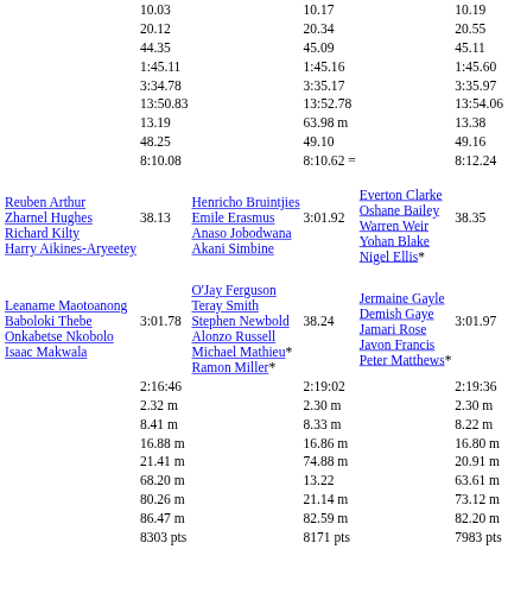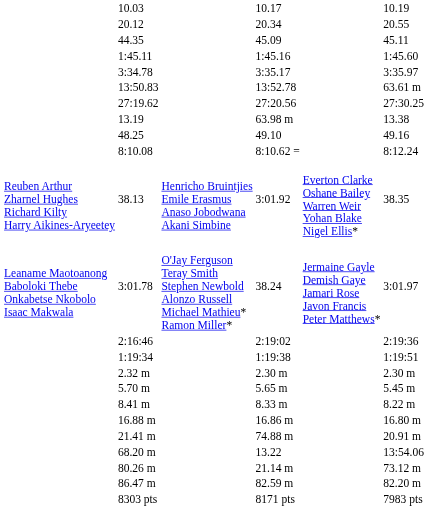 <table>
 <tr>
 <td></td>
 <td></td>
 <td>10.03</td>
 <td></td>
 <td>10.17</td>
 <td></td>
 <td>10.19</td>
 </tr>
 <tr>
 <td></td>
 <td></td>
 <td>20.12</td>
 <td></td>
 <td>20.34</td>
 <td></td>
 <td>20.55</td>
 </tr>
 <tr>
 <td></td>
 <td></td>
 <td>44.35</td>
 <td></td>
 <td>45.09</td>
 <td></td>
 <td>45.11 </td>
 </tr>
 <tr>
 <td></td>
 <td></td>
 <td>1:45.11</td>
 <td></td>
 <td>1:45.16 </td>
 <td></td>
 <td>1:45.60 </td>
 </tr>
 <tr>
 <td></td>
 <td></td>
 <td>3:34.78</td>
 <td></td>
 <td>3:35.17</td>
 <td></td>
 <td>3:35.97</td>
 </tr>
 <tr>
 <td></td>
 <td></td>
 <td>13:50.83</td>
 <td></td>
 <td>13:52.78</td>
 <td></td>
-<td>13:54.06</td>
+<td>63.61 m</td>
+</tr>
+<tr>
+<td></td>
+<td></td>
+<td>27:19.62 </td>
+<td></td>
+<td>27:20.56</td>
+<td></td>
+<td>27:30.25 </td>
 </tr>
 <tr>
 <td></td>
 <td></td>
 <td>13.19</td>
 <td></td>
 <td>63.98 m</td>
 <td></td>
 <td>13.38 </td>
 </tr>
 <tr>
 <td></td>
 <td></td>
 <td>48.25</td>
 <td></td>
 <td>49.10 </td>
 <td></td>
 <td>49.16</td>
 </tr>
 <tr>
 <td></td>
 <td></td>
 <td>8:10.08 </td>
 <td></td>
 <td>8:10.62 =</td>
 <td></td>
 <td>8:12.24</td>
 </tr>
 <tr>
 <td></td>
 <td><br><a href='#'>Reuben Arthur</a><br><a href='#'>Zharnel Hughes</a><br><a href='#'>Richard Kilty</a><br><a href='#'>Harry Aikines-Aryeetey</a></td>
 <td>38.13 </td>
 <td><br><a href='#'>Henricho Bruintjies</a><br><a href='#'>Emile Erasmus</a><br><a href='#'>Anaso Jobodwana</a><br><a href='#'>Akani Simbine</a></td>
 <td>3:01.92 </td>
 <td><br><a href='#'>Everton Clarke</a><br><a href='#'>Oshane Bailey</a><br><a href='#'>Warren Weir</a><br><a href='#'>Yohan Blake</a><br><a href='#'>Nigel Ellis</a>*</td>
 <td>38.35 </td>
 </tr>
 <tr>
 <td></td>
 <td><br><a href='#'>Leaname Maotoanong</a><br><a href='#'>Baboloki Thebe</a><br><a href='#'>Onkabetse Nkobolo</a><br><a href='#'>Isaac Makwala</a></td>
 <td>3:01.78 </td>
 <td><br><a href='#'>O'Jay Ferguson</a><br><a href='#'>Teray Smith</a><br><a href='#'>Stephen Newbold</a><br><a href='#'>Alonzo Russell</a><br><a href='#'>Michael Mathieu</a>*<br><a href='#'>Ramon Miller</a>*</td>
 <td>38.24 </td>
 <td><br><a href='#'>Jermaine Gayle</a><br><a href='#'>Demish Gaye</a><br><a href='#'>Jamari Rose</a><br><a href='#'>Javon Francis</a><br><a href='#'>Peter Matthews</a>*</td>
 <td>3:01.97 </td>
 </tr>
 <tr>
 <td></td>
 <td></td>
 <td>2:16:46</td>
 <td></td>
 <td>2:19:02</td>
 <td></td>
 <td>2:19:36</td>
 </tr>
 <tr>
 <td></td>
 <td></td>
+<td>1:19:34 </td>
+<td></td>
+<td>1:19:38 </td>
+<td></td>
+<td>1:19:51</td>
+</tr>
+<tr>
+<td></td>
+<td></td>
 <td>2.32 m </td>
 <td></td>
 <td>2.30 m </td>
 <td></td>
 <td>2.30 m </td>
+</tr>
+<tr>
+<td></td>
+<td></td>
+<td>5.70 m</td>
+<td></td>
+<td>5.65 m</td>
+<td></td>
+<td>5.45 m</td>
 </tr>
 <tr>
 <td></td>
 <td></td>
 <td>8.41 m </td>
 <td></td>
 <td>8.33 m</td>
 <td></td>
 <td>8.22 m</td>
 </tr>
 <tr>
 <td></td>
 <td></td>
 <td>16.88 m </td>
 <td></td>
 <td>16.86 m</td>
 <td></td>
 <td>16.80 m </td>
 </tr>
 <tr>
 <td></td>
 <td></td>
 <td>21.41 m</td>
 <td></td>
 <td>74.88 m </td>
 <td></td>
 <td>20.91 m </td>
 </tr>
 <tr>
 <td></td>
 <td></td>
 <td>68.20 m </td>
 <td></td>
 <td>13.22</td>
 <td></td>
-<td>63.61 m</td>
+<td>13:54.06</td>
 </tr>
 <tr>
 <td></td>
 <td></td>
 <td>80.26 m  </td>
 <td></td>
 <td>21.14 m </td>
 <td></td>
 <td>73.12 m </td>
 </tr>
 <tr>
 <td></td>
 <td></td>
 <td>86.47 m </td>
 <td></td>
 <td>82.59 m</td>
 <td></td>
 <td>82.20 m</td>
 </tr>
 <tr>
 <td></td>
 <td></td>
 <td>8303 pts</td>
 <td></td>
 <td>8171 pts </td>
 <td></td>
 <td>7983 pts</td>
 </tr>
 </table>
